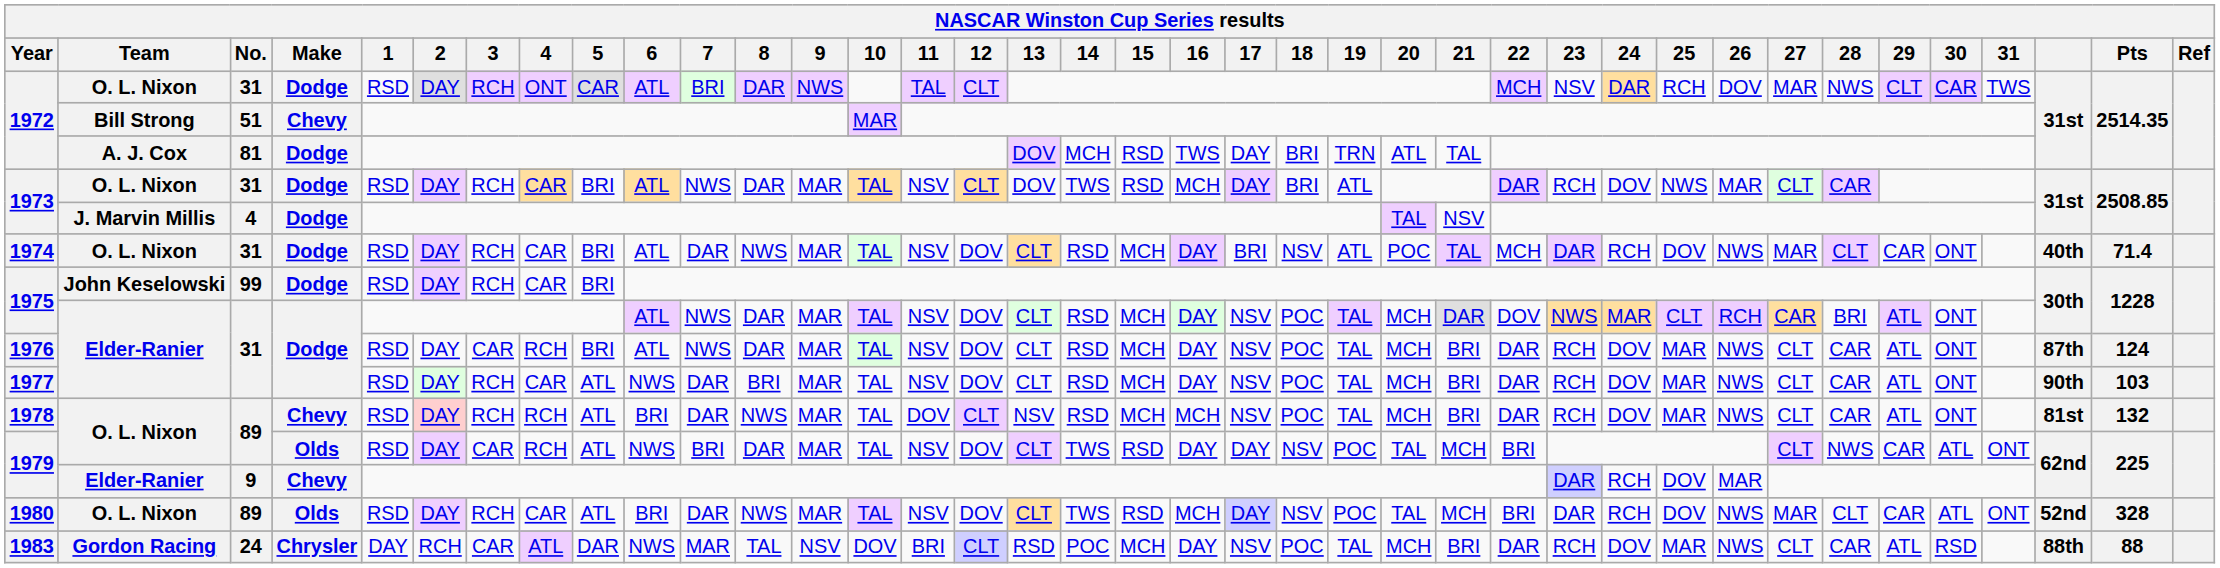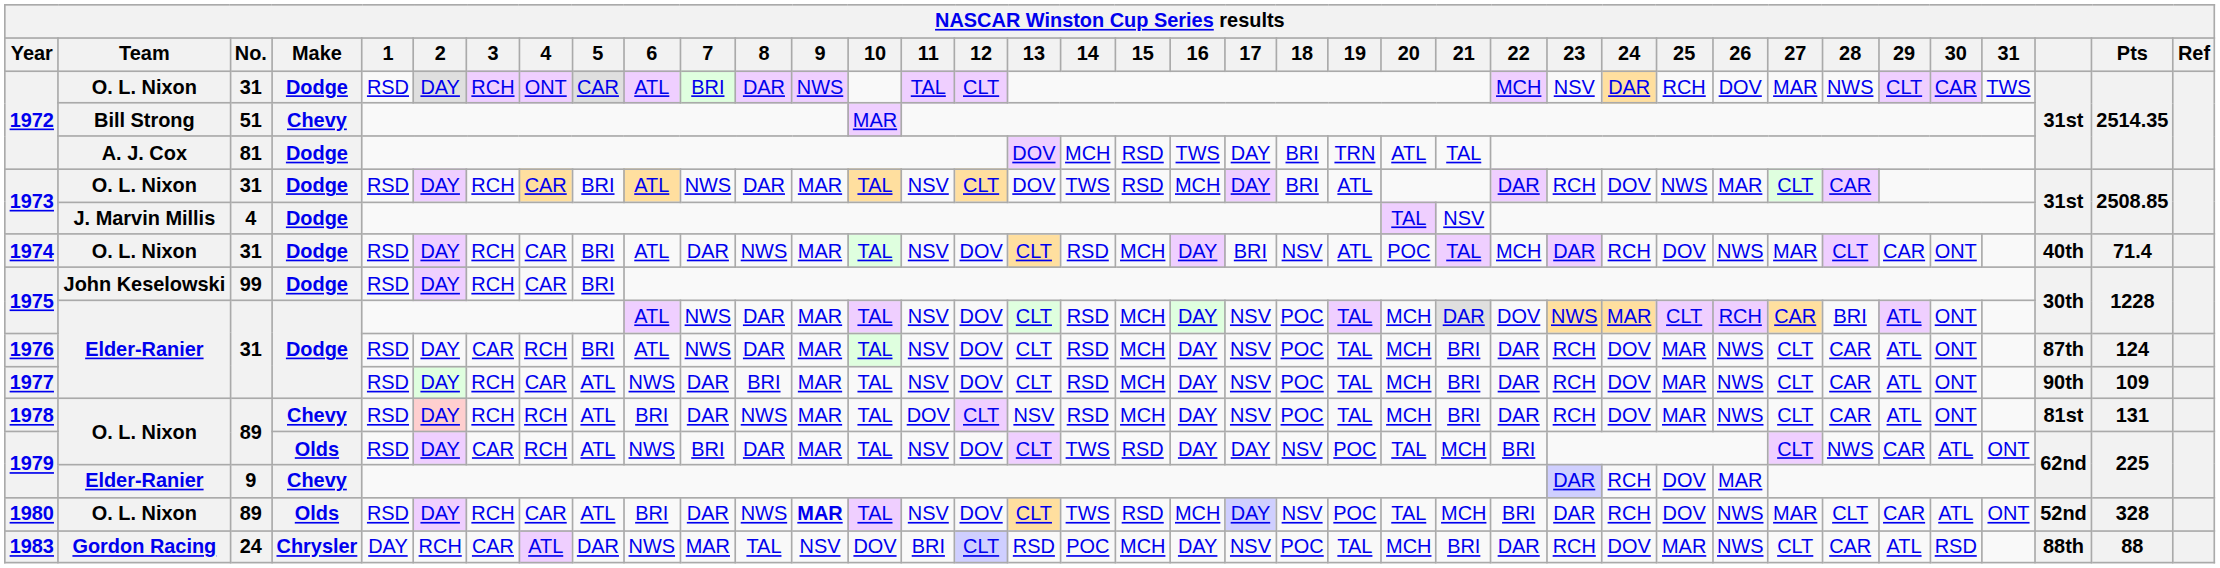 <table class="wikitable" style="text-align:center; font-size:75%">
 <tr>
 <th colspan=40><a href='#'>NASCAR Winston Cup Series</a> results</th>
 </tr>
 <tr>
 <th>Year</th>
 <th>Team</th>
 <th>No.</th>
 <th>Make</th>
 <th>1</th>
 <th>2</th>
 <th>3</th>
 <th>4</th>
 <th>5</th>
 <th>6</th>
 <th>7</th>
 <th>8</th>
 <th>9</th>
 <th>10</th>
 <th>11</th>
 <th>12</th>
 <th>13</th>
 <th>14</th>
 <th>15</th>
 <th>16</th>
 <th>17</th>
 <th>18</th>
 <th>19</th>
 <th>20</th>
 <th>21</th>
 <th>22</th>
 <th>23</th>
 <th>24</th>
 <th>25</th>
 <th>26</th>
 <th>27</th>
 <th>28</th>
 <th>29</th>
 <th>30</th>
 <th>31</th>
 <th></th>
 <th>Pts</th>
 <th>Ref</th>
 </tr>
 <tr>
 <th rowspan=3><a href='#'>1972</a></th>
 <th>O. L. Nixon</th>
 <th>31</th>
 <th><a href='#'>Dodge</a></th>
 <td><a href='#'>RSD</a></td>
 <td style="background:#DFDFDF;"><a href='#'>DAY</a><br></td>
 <td style="background:#EFCFFF;"><a href='#'>RCH</a><br></td>
 <td style="background:#EFCFFF;"><a href='#'>ONT</a><br></td>
 <td style="background:#DFDFDF;"><a href='#'>CAR</a><br></td>
 <td style="background:#EFCFFF;"><a href='#'>ATL</a><br></td>
 <td style="background:#DFFFDF;"><a href='#'>BRI</a><br></td>
 <td style="background:#EFCFFF;"><a href='#'>DAR</a><br></td>
 <td style="background:#EFCFFF;"><a href='#'>NWS</a><br></td>
 <td></td>
 <td style="background:#EFCFFF;"><a href='#'>TAL</a><br></td>
 <td style="background:#EFCFFF;"><a href='#'>CLT</a><br></td>
 <td colspan=9></td>
 <td style="background:#EFCFFF;"><a href='#'>MCH</a><br></td>
 <td><a href='#'>NSV</a></td>
 <td style="background:#FFDF9F;"><a href='#'>DAR</a><br></td>
 <td><a href='#'>RCH</a></td>
 <td><a href='#'>DOV</a></td>
 <td><a href='#'>MAR</a></td>
 <td><a href='#'>NWS</a></td>
 <td style="background:#EFCFFF;"><a href='#'>CLT</a><br></td>
 <td style="background:#EFCFFF;"><a href='#'>CAR</a><br></td>
 <td><a href='#'>TWS</a></td>
 <th rowspan=3>31st</th>
 <th rowspan=3>2514.35</th>
 <th rowspan=3></th>
 </tr>
 <tr>
 <th>Bill Strong</th>
 <th>51</th>
 <th><a href='#'>Chevy</a></th>
 <td colspan=9></td>
 <td style="background:#EFCFFF;"><a href='#'>MAR</a><br></td>
 <td colspan=21></td>
 </tr>
 <tr>
 <th>A. J. Cox</th>
 <th>81</th>
 <th><a href='#'>Dodge</a></th>
 <td colspan=12></td>
 <td style="background:#EFCFFF;"><a href='#'>DOV</a><br></td>
 <td><a href='#'>MCH</a></td>
 <td><a href='#'>RSD</a></td>
 <td><a href='#'>TWS</a></td>
 <td><a href='#'>DAY</a></td>
 <td><a href='#'>BRI</a></td>
 <td><a href='#'>TRN</a></td>
 <td><a href='#'>ATL</a></td>
 <td><a href='#'>TAL</a></td>
 <td colspan=10></td>
 </tr>
 <tr>
 <th rowspan=2><a href='#'>1973</a></th>
 <th>O. L. Nixon</th>
 <th>31</th>
 <th><a href='#'>Dodge</a></th>
 <td><a href='#'>RSD</a></td>
 <td style="background:#EFCFFF;"><a href='#'>DAY</a><br></td>
 <td><a href='#'>RCH</a></td>
 <td style="background:#FFDF9F;"><a href='#'>CAR</a><br></td>
 <td><a href='#'>BRI</a></td>
 <td style="background:#FFDF9F;"><a href='#'>ATL</a><br></td>
 <td><a href='#'>NWS</a></td>
 <td><a href='#'>DAR</a></td>
 <td><a href='#'>MAR</a></td>
 <td style="background:#FFDF9F;"><a href='#'>TAL</a><br></td>
 <td><a href='#'>NSV</a></td>
 <td style="background:#FFDF9F;"><a href='#'>CLT</a><br></td>
 <td><a href='#'>DOV</a></td>
 <td><a href='#'>TWS</a></td>
 <td><a href='#'>RSD</a></td>
 <td><a href='#'>MCH</a></td>
 <td style="background:#EFCFFF;"><a href='#'>DAY</a><br></td>
 <td><a href='#'>BRI</a></td>
 <td><a href='#'>ATL</a></td>
 <td colspan=2></td>
 <td style="background:#EFCFFF;"><a href='#'>DAR</a><br></td>
 <td><a href='#'>RCH</a></td>
 <td><a href='#'>DOV</a></td>
 <td><a href='#'>NWS</a></td>
 <td><a href='#'>MAR</a></td>
 <td style="background:#DFFFDF;"><a href='#'>CLT</a><br></td>
 <td style="background:#EFCFFF;"><a href='#'>CAR</a><br></td>
 <td colspan=3></td>
 <th rowspan=2>31st</th>
 <th rowspan=2>2508.85</th>
 <th rowspan=2></th>
 </tr>
 <tr>
 <th>J. Marvin Millis</th>
 <th>4</th>
 <th><a href='#'>Dodge</a></th>
 <td colspan=19></td>
 <td style="background:#EFCFFF;"><a href='#'>TAL</a><br></td>
 <td><a href='#'>NSV</a></td>
 <td colspan=11></td>
 </tr>
 <tr>
 <th><a href='#'>1974</a></th>
 <th>O. L. Nixon</th>
 <th>31</th>
 <th><a href='#'>Dodge</a></th>
 <td><a href='#'>RSD</a></td>
 <td style="background:#EFCFFF;"><a href='#'>DAY</a><br></td>
 <td><a href='#'>RCH</a></td>
 <td><a href='#'>CAR</a></td>
 <td><a href='#'>BRI</a></td>
 <td><a href='#'>ATL</a></td>
 <td><a href='#'>DAR</a></td>
 <td><a href='#'>NWS</a></td>
 <td><a href='#'>MAR</a></td>
 <td style="background:#DFFFDF;"><a href='#'>TAL</a><br></td>
 <td><a href='#'>NSV</a></td>
 <td><a href='#'>DOV</a></td>
 <td style="background:#FFDF9F;"><a href='#'>CLT</a><br></td>
 <td><a href='#'>RSD</a></td>
 <td><a href='#'>MCH</a></td>
 <td style="background:#EFCFFF;"><a href='#'>DAY</a><br></td>
 <td><a href='#'>BRI</a></td>
 <td><a href='#'>NSV</a></td>
 <td><a href='#'>ATL</a></td>
 <td><a href='#'>POC</a></td>
 <td style="background:#EFCFFF;"><a href='#'>TAL</a><br></td>
 <td><a href='#'>MCH</a></td>
 <td style="background:#EFCFFF;"><a href='#'>DAR</a><br></td>
 <td><a href='#'>RCH</a></td>
 <td><a href='#'>DOV</a></td>
 <td><a href='#'>NWS</a></td>
 <td><a href='#'>MAR</a></td>
 <td style="background:#EFCFFF;"><a href='#'>CLT</a><br></td>
 <td><a href='#'>CAR</a></td>
 <td><a href='#'>ONT</a></td>
 <td></td>
 <th>40th</th>
 <th>71.4</th>
 <th></th>
 </tr>
 <tr>
 <th rowspan=2><a href='#'>1975</a></th>
 <th>John Keselowski</th>
 <th>99</th>
 <th><a href='#'>Dodge</a></th>
 <td><a href='#'>RSD</a></td>
 <td style="background:#EFCFFF;"><a href='#'>DAY</a><br></td>
 <td><a href='#'>RCH</a></td>
 <td><a href='#'>CAR</a></td>
 <td><a href='#'>BRI</a></td>
 <td colspan=26></td>
 <th rowspan=2>30th</th>
 <th rowspan=2>1228</th>
 <th rowspan=2></th>
 </tr>
 <tr>
 <th rowspan=3><a href='#'>Elder-Ranier</a></th>
 <th rowspan=3>31</th>
 <th rowspan=3><a href='#'>Dodge</a></th>
 <td colspan=5></td>
 <td style="background:#EFCFFF;"><a href='#'>ATL</a><br></td>
 <td><a href='#'>NWS</a></td>
 <td><a href='#'>DAR</a></td>
 <td><a href='#'>MAR</a></td>
 <td style="background:#EFCFFF;"><a href='#'>TAL</a><br></td>
 <td><a href='#'>NSV</a></td>
 <td><a href='#'>DOV</a></td>
 <td style="background:#DFFFDF;"><a href='#'>CLT</a><br></td>
 <td><a href='#'>RSD</a></td>
 <td><a href='#'>MCH</a></td>
 <td style="background:#DFFFDF;"><a href='#'>DAY</a><br></td>
 <td><a href='#'>NSV</a></td>
 <td><a href='#'>POC</a></td>
 <td style="background:#EFCFFF;"><a href='#'>TAL</a><br></td>
 <td><a href='#'>MCH</a></td>
 <td style="background:#DFDFDF;"><a href='#'>DAR</a><br></td>
 <td><a href='#'>DOV</a></td>
 <td style="background:#FFDF9F;"><a href='#'>NWS</a><br></td>
 <td style="background:#FFDF9F;"><a href='#'>MAR</a><br></td>
 <td style="background:#EFCFFF;"><a href='#'>CLT</a><br></td>
 <td style="background:#EFCFFF;"><a href='#'>RCH</a><br></td>
 <td style="background:#FFDF9F;"><a href='#'>CAR</a><br></td>
 <td><a href='#'>BRI</a></td>
 <td style="background:#EFCFFF;"><a href='#'>ATL</a><br></td>
 <td><a href='#'>ONT</a></td>
 <td></td>
 </tr>
 <tr>
 <th><a href='#'>1976</a></th>
 <td><a href='#'>RSD</a></td>
 <td><a href='#'>DAY</a></td>
 <td><a href='#'>CAR</a></td>
 <td><a href='#'>RCH</a></td>
 <td><a href='#'>BRI</a></td>
 <td><a href='#'>ATL</a></td>
 <td><a href='#'>NWS</a></td>
 <td><a href='#'>DAR</a></td>
 <td><a href='#'>MAR</a></td>
 <td style="background:#DFFFDF;"><a href='#'>TAL</a><br></td>
 <td><a href='#'>NSV</a></td>
 <td><a href='#'>DOV</a></td>
 <td><a href='#'>CLT</a></td>
 <td><a href='#'>RSD</a></td>
 <td><a href='#'>MCH</a></td>
 <td><a href='#'>DAY</a></td>
 <td><a href='#'>NSV</a></td>
 <td><a href='#'>POC</a></td>
 <td><a href='#'>TAL</a></td>
 <td><a href='#'>MCH</a></td>
 <td><a href='#'>BRI</a></td>
 <td><a href='#'>DAR</a></td>
 <td><a href='#'>RCH</a></td>
 <td><a href='#'>DOV</a></td>
 <td><a href='#'>MAR</a></td>
 <td><a href='#'>NWS</a></td>
 <td><a href='#'>CLT</a></td>
 <td><a href='#'>CAR</a></td>
 <td><a href='#'>ATL</a></td>
 <td><a href='#'>ONT</a></td>
 <td></td>
 <th>87th</th>
 <th>124</th>
 <th></th>
 </tr>
 <tr>
 <th><a href='#'>1977</a></th>
 <td><a href='#'>RSD</a></td>
 <td style="background:#DFFFDF;"><a href='#'>DAY</a><br></td>
 <td><a href='#'>RCH</a></td>
 <td><a href='#'>CAR</a></td>
 <td><a href='#'>ATL</a></td>
 <td><a href='#'>NWS</a></td>
 <td><a href='#'>DAR</a></td>
 <td><a href='#'>BRI</a></td>
 <td><a href='#'>MAR</a></td>
 <td><a href='#'>TAL</a></td>
 <td><a href='#'>NSV</a></td>
 <td><a href='#'>DOV</a></td>
 <td><a href='#'>CLT</a></td>
 <td><a href='#'>RSD</a></td>
 <td><a href='#'>MCH</a></td>
 <td><a href='#'>DAY</a></td>
 <td><a href='#'>NSV</a></td>
 <td><a href='#'>POC</a></td>
 <td><a href='#'>TAL</a></td>
 <td><a href='#'>MCH</a></td>
 <td><a href='#'>BRI</a></td>
 <td><a href='#'>DAR</a></td>
 <td><a href='#'>RCH</a></td>
 <td><a href='#'>DOV</a></td>
 <td><a href='#'>MAR</a></td>
 <td><a href='#'>NWS</a></td>
 <td><a href='#'>CLT</a></td>
 <td><a href='#'>CAR</a></td>
 <td><a href='#'>ATL</a></td>
 <td><a href='#'>ONT</a></td>
 <td></td>
 <th>90th</th>
-<th>103</th>
+<th>109</th>
 <th></th>
 </tr>
 <tr>
 <th><a href='#'>1978</a></th>
 <th rowspan=2>O. L. Nixon</th>
 <th rowspan=2>89</th>
 <th><a href='#'>Chevy</a></th>
 <td><a href='#'>RSD</a></td>
 <td style="background:#FFCFCF;"><a href='#'>DAY</a><br></td>
 <td><a href='#'>RCH</a></td>
 <td><a href='#'>RCH</a></td>
 <td><a href='#'>ATL</a></td>
 <td><a href='#'>BRI</a></td>
 <td><a href='#'>DAR</a></td>
 <td><a href='#'>NWS</a></td>
 <td><a href='#'>MAR</a></td>
 <td><a href='#'>TAL</a></td>
 <td><a href='#'>DOV</a></td>
 <td style="background:#EFCFFF;"><a href='#'>CLT</a><br></td>
 <td><a href='#'>NSV</a></td>
 <td><a href='#'>RSD</a></td>
 <td><a href='#'>MCH</a></td>
-<td><a href='#'>MCH</a></td>
+<td><a href='#'>DAY</a></td>
 <td><a href='#'>NSV</a></td>
 <td><a href='#'>POC</a></td>
 <td><a href='#'>TAL</a></td>
 <td><a href='#'>MCH</a></td>
 <td><a href='#'>BRI</a></td>
 <td><a href='#'>DAR</a></td>
 <td><a href='#'>RCH</a></td>
 <td><a href='#'>DOV</a></td>
 <td><a href='#'>MAR</a></td>
 <td><a href='#'>NWS</a></td>
 <td><a href='#'>CLT</a></td>
 <td><a href='#'>CAR</a></td>
 <td><a href='#'>ATL</a></td>
 <td><a href='#'>ONT</a></td>
 <td></td>
 <th>81st</th>
-<th>132</th>
+<th>131</th>
 <th></th>
 </tr>
 <tr>
 <th rowspan=2><a href='#'>1979</a></th>
 <th><a href='#'>Olds</a></th>
 <td><a href='#'>RSD</a></td>
 <td style="background:#EFCFFF;"><a href='#'>DAY</a><br></td>
 <td><a href='#'>CAR</a></td>
 <td><a href='#'>RCH</a></td>
 <td><a href='#'>ATL</a></td>
 <td><a href='#'>NWS</a></td>
 <td><a href='#'>BRI</a></td>
 <td><a href='#'>DAR</a></td>
 <td><a href='#'>MAR</a></td>
 <td><a href='#'>TAL</a></td>
 <td><a href='#'>NSV</a></td>
 <td><a href='#'>DOV</a></td>
 <td style="background:#EFCFFF;"><a href='#'>CLT</a><br></td>
 <td><a href='#'>TWS</a></td>
 <td><a href='#'>RSD</a></td>
 <td><a href='#'>DAY</a></td>
 <td><a href='#'>DAY</a></td>
 <td><a href='#'>NSV</a></td>
 <td><a href='#'>POC</a></td>
 <td><a href='#'>TAL</a></td>
 <td><a href='#'>MCH</a></td>
 <td><a href='#'>BRI</a></td>
 <td colspan=4></td>
 <td style="background:#EFCFFF;"><a href='#'>CLT</a><br></td>
 <td><a href='#'>NWS</a></td>
 <td><a href='#'>CAR</a></td>
 <td><a href='#'>ATL</a></td>
 <td><a href='#'>ONT</a></td>
 <th rowspan=2>62nd</th>
 <th rowspan=2>225</th>
 <th rowspan=2></th>
 </tr>
 <tr>
 <th><a href='#'>Elder-Ranier</a></th>
 <th>9</th>
 <th><a href='#'>Chevy</a></th>
 <td colspan=22></td>
 <td style="background:#CFCFFF;"><a href='#'>DAR</a><br></td>
 <td><a href='#'>RCH</a></td>
 <td><a href='#'>DOV</a></td>
 <td><a href='#'>MAR</a></td>
 <td colspan=5></td>
 </tr>
 <tr>
 <th><a href='#'>1980</a></th>
 <th>O. L. Nixon</th>
 <th>89</th>
 <th><a href='#'>Olds</a></th>
 <td><a href='#'>RSD</a></td>
 <td style="background:#EFCFFF;"><a href='#'>DAY</a><br></td>
 <td><a href='#'>RCH</a></td>
 <td><a href='#'>CAR</a></td>
 <td><a href='#'>ATL</a></td>
 <td><a href='#'>BRI</a></td>
 <td><a href='#'>DAR</a></td>
 <td><a href='#'>NWS</a></td>
-<td><a href='#'>MAR</a></td>
+<td><strong><a href='#'>MAR</a></strong></td>
 <td style="background:#EFCFFF;"><a href='#'>TAL</a><br></td>
 <td><a href='#'>NSV</a></td>
 <td><a href='#'>DOV</a></td>
 <td style="background:#FFDF9F;"><a href='#'>CLT</a><br></td>
 <td><a href='#'>TWS</a></td>
 <td><a href='#'>RSD</a></td>
 <td><a href='#'>MCH</a></td>
 <td style="background:#CFCFFF;"><a href='#'>DAY</a><br></td>
 <td><a href='#'>NSV</a></td>
 <td><a href='#'>POC</a></td>
 <td><a href='#'>TAL</a></td>
 <td><a href='#'>MCH</a></td>
 <td><a href='#'>BRI</a></td>
 <td><a href='#'>DAR</a></td>
 <td><a href='#'>RCH</a></td>
 <td><a href='#'>DOV</a></td>
 <td><a href='#'>NWS</a></td>
 <td><a href='#'>MAR</a></td>
 <td><a href='#'>CLT</a></td>
 <td><a href='#'>CAR</a></td>
 <td><a href='#'>ATL</a></td>
 <td><a href='#'>ONT</a></td>
 <th>52nd</th>
 <th>328</th>
 <th></th>
 </tr>
 <tr>
 <th><a href='#'>1983</a></th>
 <th><a href='#'>Gordon Racing</a></th>
 <th>24</th>
 <th><a href='#'>Chrysler</a></th>
 <td><a href='#'>DAY</a></td>
 <td><a href='#'>RCH</a></td>
 <td><a href='#'>CAR</a></td>
 <td style="background:#EFCFFF;"><a href='#'>ATL</a><br></td>
 <td><a href='#'>DAR</a></td>
 <td><a href='#'>NWS</a></td>
 <td><a href='#'>MAR</a></td>
 <td><a href='#'>TAL</a></td>
 <td><a href='#'>NSV</a></td>
 <td><a href='#'>DOV</a></td>
 <td><a href='#'>BRI</a></td>
 <td style="background:#CFCFFF;"><a href='#'>CLT</a><br></td>
 <td><a href='#'>RSD</a></td>
 <td><a href='#'>POC</a></td>
 <td><a href='#'>MCH</a></td>
 <td><a href='#'>DAY</a></td>
 <td><a href='#'>NSV</a></td>
 <td><a href='#'>POC</a></td>
 <td><a href='#'>TAL</a></td>
 <td><a href='#'>MCH</a></td>
 <td><a href='#'>BRI</a></td>
 <td><a href='#'>DAR</a></td>
 <td><a href='#'>RCH</a></td>
 <td><a href='#'>DOV</a></td>
 <td><a href='#'>MAR</a></td>
 <td><a href='#'>NWS</a></td>
 <td><a href='#'>CLT</a></td>
 <td><a href='#'>CAR</a></td>
 <td><a href='#'>ATL</a></td>
 <td><a href='#'>RSD</a></td>
 <td></td>
 <th>88th</th>
 <th>88</th>
 <th></th>
 </tr>
 </table>
